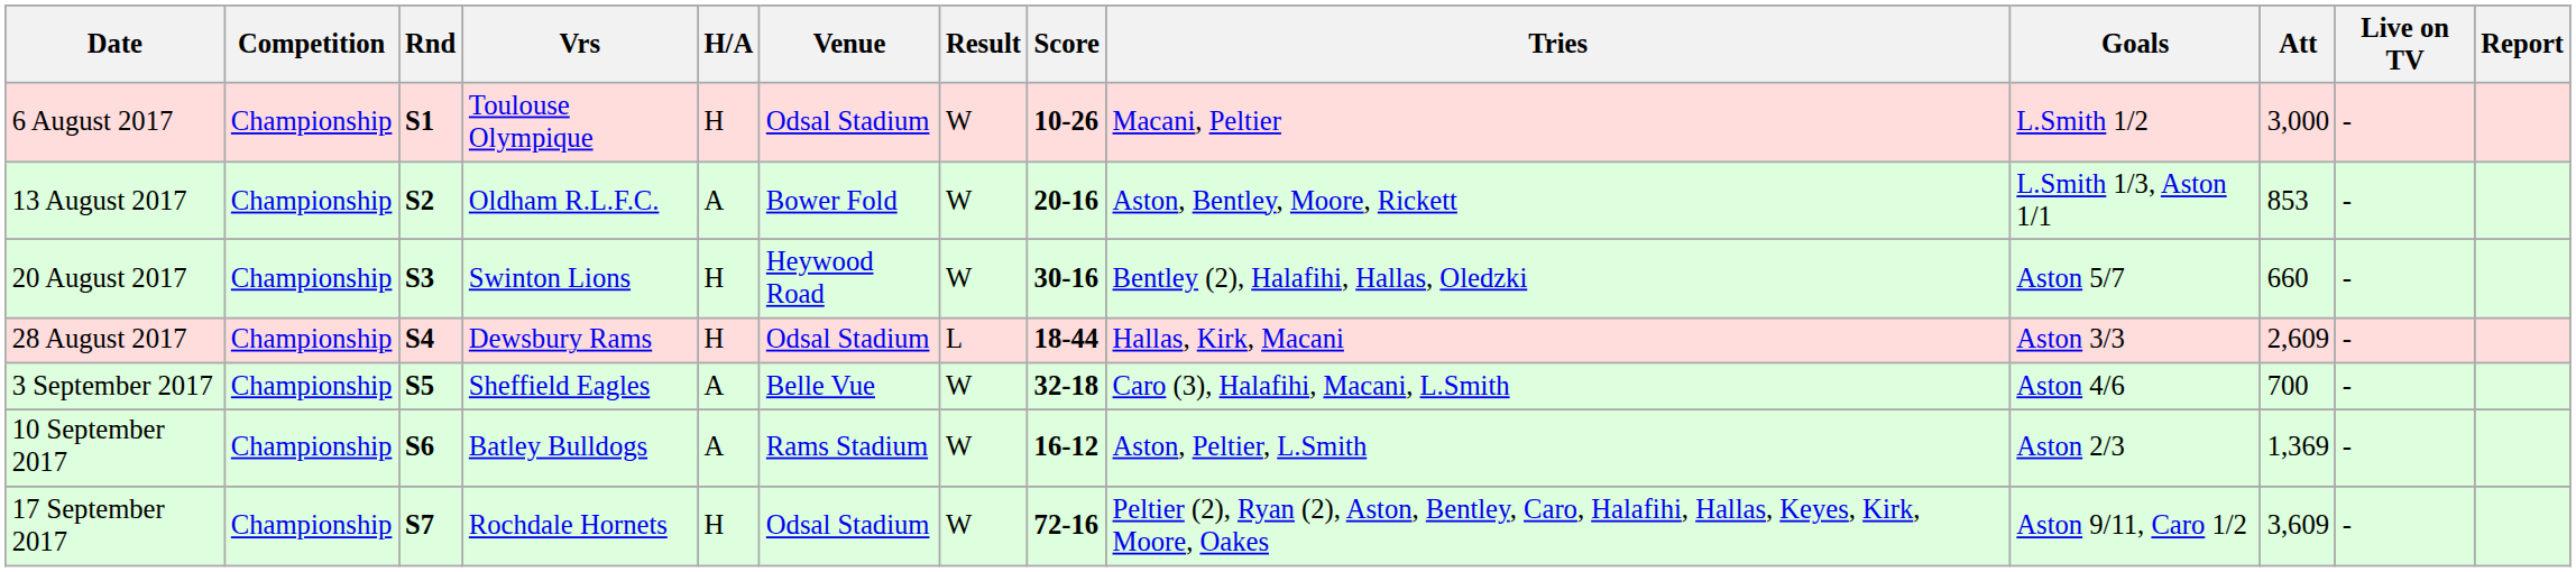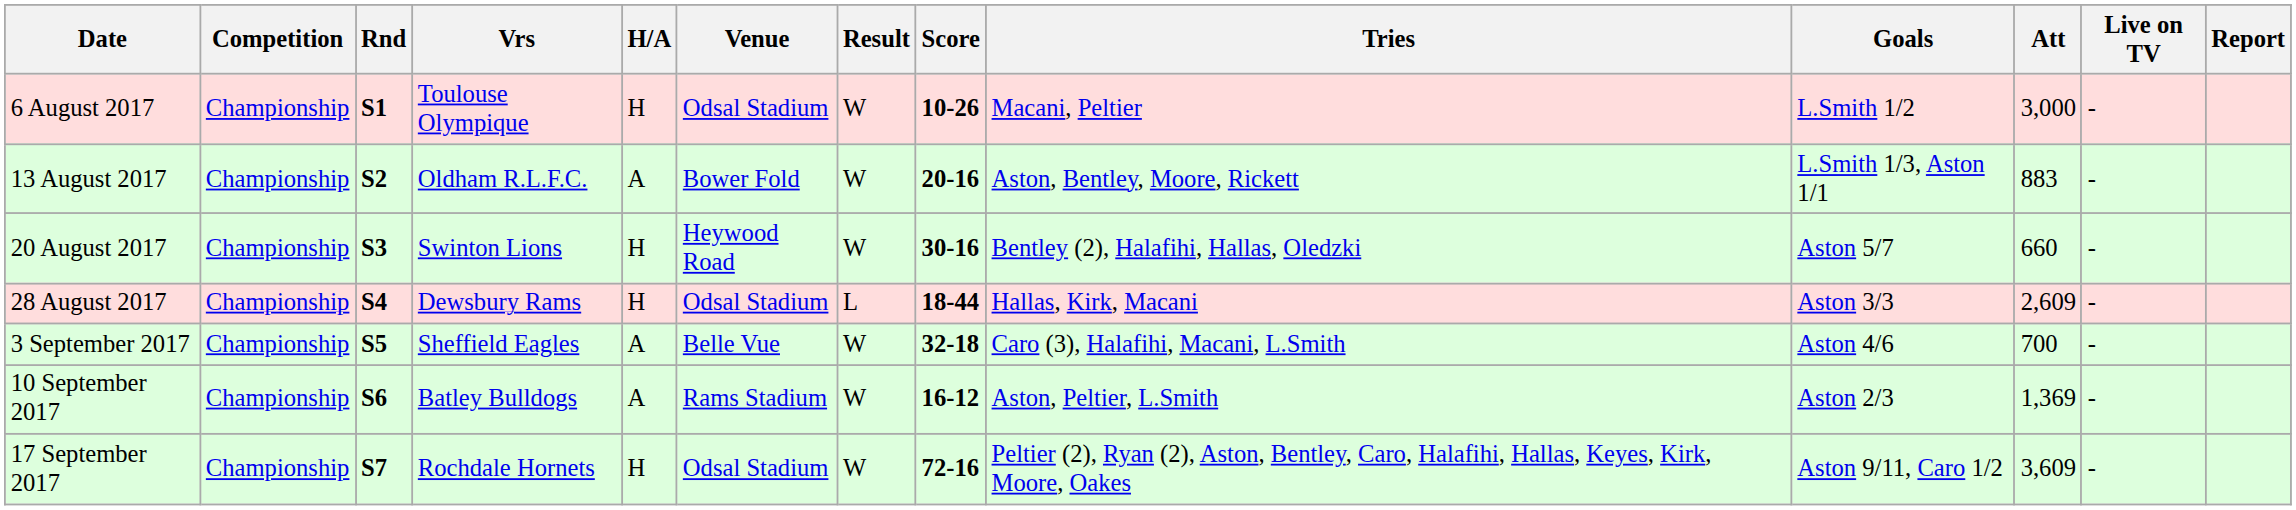 <table class="wikitable"  style="font-size:85%; width:100%;">
 <tr>
 <th>Date</th>
 <th>Competition</th>
 <th>Rnd</th>
 <th>Vrs</th>
 <th>H/A</th>
 <th>Venue</th>
 <th>Result</th>
 <th>Score</th>
 <th>Tries</th>
 <th>Goals</th>
 <th>Att</th>
 <th>Live on TV</th>
 <th>Report</th>
 </tr>
 <tr style="background:#ffdddd;" width=20 | >
 <td>6 August 2017</td>
 <td><a href='#'>Championship</a></td>
 <td><strong>S1</strong></td>
 <td><a href='#'>Toulouse Olympique</a></td>
 <td>H</td>
 <td><a href='#'>Odsal Stadium</a></td>
 <td>W</td>
 <td><strong>10-26</strong></td>
 <td><a href='#'>Macani</a>, <a href='#'>Peltier</a></td>
 <td><a href='#'>L.Smith</a> 1/2</td>
 <td>3,000</td>
 <td>-</td>
 <td></td>
 </tr>
 <tr style="background:#ddffdd;" width=20 | >
 <td>13 August 2017</td>
 <td><a href='#'>Championship</a></td>
 <td><strong>S2</strong></td>
 <td><a href='#'>Oldham R.L.F.C.</a></td>
 <td>A</td>
 <td><a href='#'>Bower Fold</a></td>
 <td>W</td>
 <td><strong>20-16</strong></td>
 <td><a href='#'>Aston</a>, <a href='#'>Bentley</a>, <a href='#'>Moore</a>, <a href='#'>Rickett</a></td>
 <td><a href='#'>L.Smith</a> 1/3, <a href='#'>Aston</a> 1/1</td>
-<td>853</td>
+<td>883</td>
 <td>-</td>
 <td></td>
 </tr>
 <tr style="background:#ddffdd;" width=20 | >
 <td>20 August 2017</td>
 <td><a href='#'>Championship</a></td>
 <td><strong>S3</strong></td>
 <td><a href='#'>Swinton Lions</a></td>
 <td>H</td>
 <td><a href='#'>Heywood Road</a></td>
 <td>W</td>
 <td><strong>30-16</strong></td>
 <td><a href='#'>Bentley</a> (2), <a href='#'>Halafihi</a>, <a href='#'>Hallas</a>, <a href='#'>Oledzki</a></td>
 <td><a href='#'>Aston</a> 5/7</td>
 <td>660</td>
 <td>-</td>
 <td></td>
 </tr>
 <tr style="background:#ffdddd;" width=20 | >
 <td>28 August 2017</td>
 <td><a href='#'>Championship</a></td>
 <td><strong>S4</strong></td>
 <td><a href='#'>Dewsbury Rams</a></td>
 <td>H</td>
 <td><a href='#'>Odsal Stadium</a></td>
 <td>L</td>
 <td><strong>18-44</strong></td>
 <td><a href='#'>Hallas</a>, <a href='#'>Kirk</a>, <a href='#'>Macani</a></td>
 <td><a href='#'>Aston</a> 3/3</td>
 <td>2,609</td>
 <td>-</td>
 <td></td>
 </tr>
 <tr style="background:#ddffdd;" width=20 | >
 <td>3 September 2017</td>
 <td><a href='#'>Championship</a></td>
 <td><strong>S5</strong></td>
 <td><a href='#'>Sheffield Eagles</a></td>
 <td>A</td>
 <td><a href='#'>Belle Vue</a></td>
 <td>W</td>
 <td><strong>32-18</strong></td>
 <td><a href='#'>Caro</a> (3), <a href='#'>Halafihi</a>, <a href='#'>Macani</a>, <a href='#'>L.Smith</a></td>
 <td><a href='#'>Aston</a> 4/6</td>
 <td>700</td>
 <td>-</td>
 <td></td>
 </tr>
 <tr style="background:#ddffdd;" width=20 | >
 <td>10 September 2017</td>
 <td><a href='#'>Championship</a></td>
 <td><strong>S6</strong></td>
 <td><a href='#'>Batley Bulldogs</a></td>
 <td>A</td>
 <td><a href='#'>Rams Stadium</a></td>
 <td>W</td>
 <td><strong>16-12</strong></td>
 <td><a href='#'>Aston</a>, <a href='#'>Peltier</a>, <a href='#'>L.Smith</a></td>
 <td><a href='#'>Aston</a> 2/3</td>
 <td>1,369</td>
 <td>-</td>
 <td></td>
 </tr>
 <tr style="background:#ddffdd;" width=20 | >
 <td>17 September 2017</td>
 <td><a href='#'>Championship</a></td>
 <td><strong>S7</strong></td>
 <td><a href='#'>Rochdale Hornets</a></td>
 <td>H</td>
 <td><a href='#'>Odsal Stadium</a></td>
 <td>W</td>
 <td><strong>72-16</strong></td>
 <td><a href='#'>Peltier</a> (2), <a href='#'>Ryan</a> (2), <a href='#'>Aston</a>, <a href='#'>Bentley</a>, <a href='#'>Caro</a>, <a href='#'>Halafihi</a>, <a href='#'>Hallas</a>, <a href='#'>Keyes</a>, <a href='#'>Kirk</a>, <a href='#'>Moore</a>, <a href='#'>Oakes</a></td>
 <td><a href='#'>Aston</a> 9/11, <a href='#'>Caro</a> 1/2</td>
 <td>3,609</td>
 <td>-</td>
 <td></td>
 </tr>
 </table>
